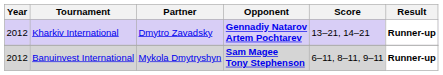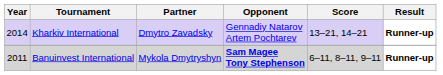 <table class="sortable wikitable" style="font-size: 90%;">
 <tr>
 <th>Year</th>
 <th>Tournament</th>
 <th>Partner</th>
 <th>Opponent</th>
 <th>Score</th>
 <th>Result</th>
 </tr>
 <tr style="background:#D8CEF6">
-<td align="center">2012</td>
+<td align="center">2014</td>
 <td align="left"><a href='#'>Kharkiv International</a></td>
 <td align="left"> <a href='#'>Dmytro Zavadsky</a></td>
-<td align="left"><strong> <a href='#'>Gennadiy Natarov</a> <br>  <a href='#'>Artem Pochtarev</a></strong></td>
+<td align="left"> <a href='#'>Gennadiy Natarov</a> <br>  <a href='#'>Artem Pochtarev</a></td>
 <td align="left">13–21, 14–21</td>
 <td style="text-align:left; background:white"> <strong>Runner-up</strong></td>
 </tr>
 <tr>
 </tr>
 <tr style="background:#D5D5D5">
-<td align="center">2012</td>
+<td align="center">2011</td>
 <td align="left"><a href='#'>Banuinvest International</a></td>
 <td align="left"> <a href='#'>Mykola Dmytryshyn</a></td>
 <td align="left"><strong> <a href='#'>Sam Magee</a> <br>  <a href='#'>Tony Stephenson</a></strong></td>
 <td align="left">6–11, 8–11, 9–11</td>
 <td style="text-align:left; background:white"> <strong>Runner-up</strong></td>
 </tr>
 </table>
